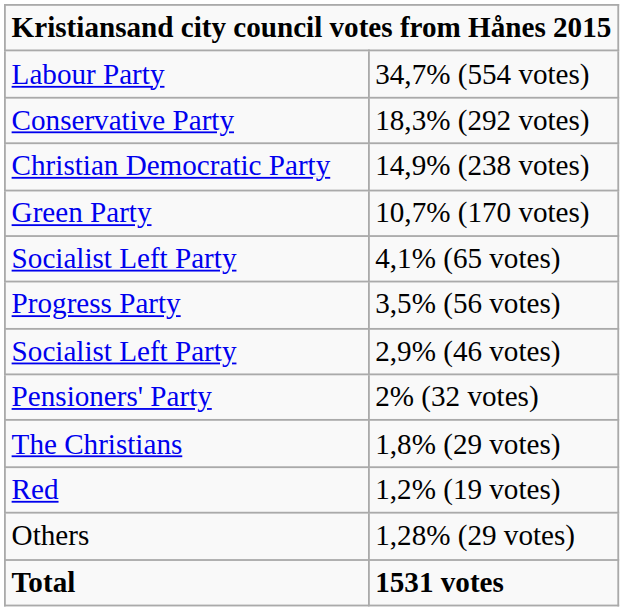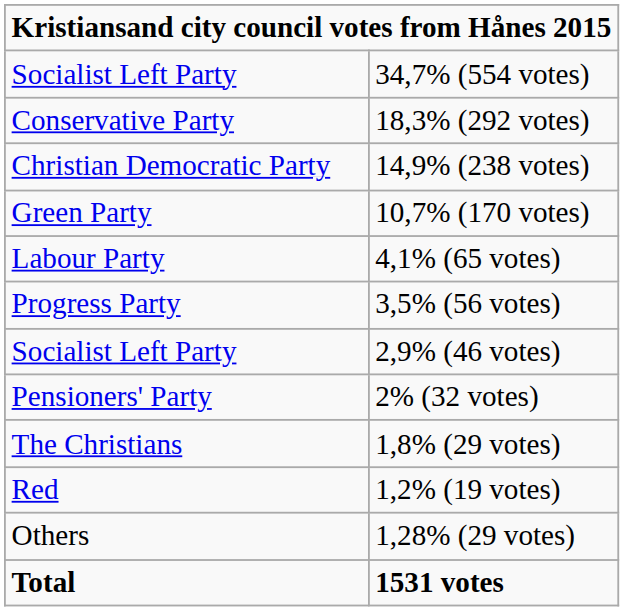 <table class="wikitable" style="center;">
 <tr>
 <td colspan="2"><strong>Kristiansand city council votes from Hånes 2015</strong></td>
 </tr>
 <tr>
-<td><a href='#'>Labour Party</a></td>
+<td><a href='#'>Socialist Left Party</a></td>
 <td>34,7% (554 votes)</td>
 </tr>
 <tr>
 <td><a href='#'>Conservative Party</a></td>
 <td>18,3% (292 votes)</td>
 </tr>
 <tr>
 <td><a href='#'>Christian Democratic Party</a></td>
 <td>14,9% (238 votes)</td>
 </tr>
 <tr>
 <td><a href='#'>Green Party</a></td>
 <td>10,7% (170 votes)</td>
 </tr>
 <tr>
-<td><a href='#'>Socialist Left Party</a></td>
+<td><a href='#'>Labour Party</a></td>
 <td>4,1% (65 votes)</td>
 </tr>
 <tr>
 <td><a href='#'>Progress Party</a></td>
 <td>3,5% (56 votes)</td>
 </tr>
 <tr>
 <td><a href='#'>Socialist Left Party</a></td>
 <td>2,9% (46 votes)</td>
 </tr>
 <tr>
 <td><a href='#'>Pensioners' Party</a></td>
 <td>2% (32 votes)</td>
 </tr>
 <tr>
 <td><a href='#'>The Christians</a></td>
 <td>1,8% (29 votes)</td>
 </tr>
 <tr>
 <td><a href='#'>Red</a></td>
 <td>1,2% (19 votes)</td>
 </tr>
 <tr>
 <td>Others</td>
 <td>1,28% (29 votes)</td>
 </tr>
 <tr>
 <td><strong>Total</strong></td>
 <td><strong>1531 votes</strong></td>
 </tr>
 </table>
